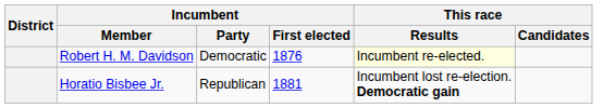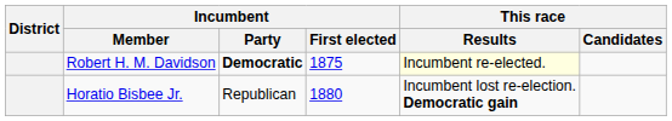 <table class=wikitable>
 <tr>
 <th rowspan=2>District</th>
 <th colspan=3>Incumbent</th>
 <th colspan=2>This race</th>
 </tr>
 <tr>
 <th>Member</th>
 <th>Party</th>
 <th>First elected</th>
 <th>Results</th>
 <th>Candidates</th>
 </tr>
 <tr>
 <th></th>
 <td><a href='#'>Robert H. M. Davidson</a></td>
-<td>Democratic</td>
-<td><a href='#'>1876</a></td>
+<td><strong>Democratic</strong></td>
+<td><a href='#'>1875</a></td>
 <td style="background: lightyellow;">Incumbent re-elected.</td>
 <td nowrap></td>
 </tr>
 <tr>
 <th></th>
 <td><a href='#'>Horatio Bisbee Jr.</a></td>
 <td>Republican</td>
-<td><a href='#'>1881</a></td>
+<td><a href='#'>1880</a></td>
 <td>Incumbent lost re-election.<br><strong>Democratic gain</strong></td>
 <td nowrap></td>
 </tr>
 </table>
